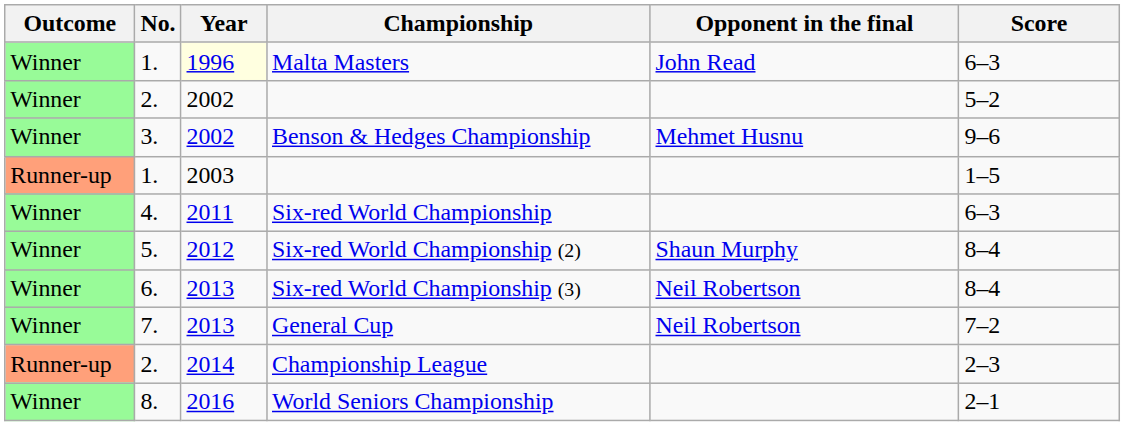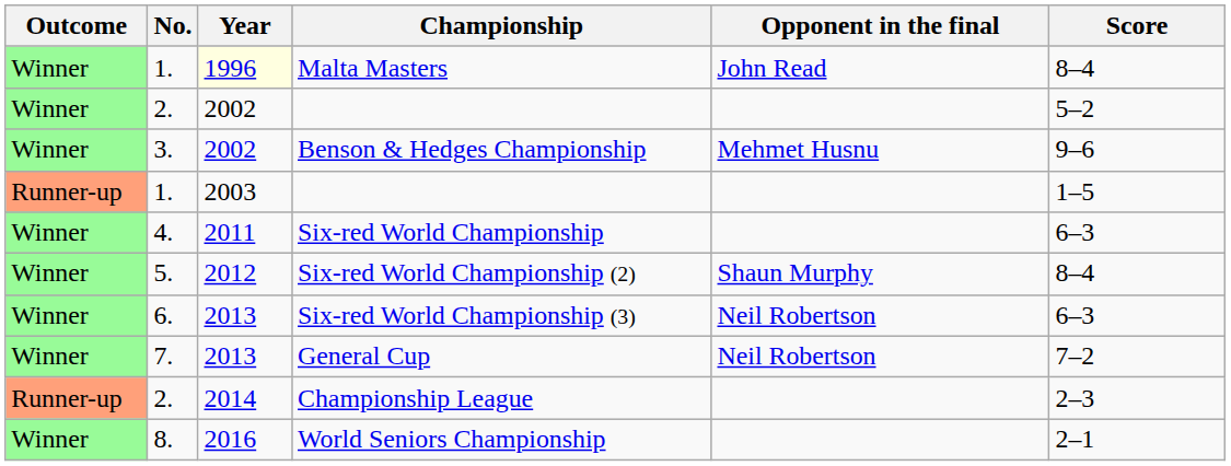 <table class="sortable wikitable">
 <tr>
 <th width="80">Outcome</th>
 <th width="20">No.</th>
 <th width="50">Year</th>
 <th width="250">Championship</th>
 <th width="200">Opponent in the final</th>
 <th width="100">Score</th>
 </tr>
 <tr>
 <td style="background:#98FB98">Winner</td>
 <td>1.</td>
 <td style="background: lightyellow;"><a href='#'>1996</a></td>
 <td><a href='#'>Malta Masters</a></td>
 <td> <a href='#'>John Read</a></td>
-<td>6–3</td>
+<td align="centr">8–4</td>
 </tr>
 <tr>
 <td style="background:#98FB98">Winner</td>
 <td>2.</td>
 <td>2002</td>
 <td></td>
 <td> </td>
 <td>5–2</td>
 </tr>
 <tr>
 <td style="background:#98FB98">Winner</td>
 <td>3.</td>
 <td><a href='#'>2002</a></td>
 <td><a href='#'>Benson & Hedges Championship</a></td>
 <td> <a href='#'>Mehmet Husnu</a></td>
 <td>9–6</td>
 </tr>
 <tr>
 <td style="background:#ffa07a;">Runner-up</td>
 <td>1.</td>
 <td>2003</td>
 <td></td>
 <td> </td>
 <td>1–5</td>
 </tr>
 <tr>
 <td style="background:#98FB98">Winner</td>
 <td>4.</td>
 <td><a href='#'>2011</a></td>
 <td><a href='#'>Six-red World Championship</a></td>
 <td> </td>
 <td align="centr">6–3</td>
 </tr>
 <tr>
 <td style="background:#98FB98">Winner</td>
 <td>5.</td>
 <td><a href='#'>2012</a></td>
 <td><a href='#'>Six-red World Championship</a> <small>(2)</small></td>
 <td> <a href='#'>Shaun Murphy</a></td>
 <td align="centr">8–4</td>
 </tr>
 <tr>
 <td style="background:#98FB98">Winner</td>
 <td>6.</td>
 <td><a href='#'>2013</a></td>
 <td><a href='#'>Six-red World Championship</a> <small>(3)</small></td>
 <td> <a href='#'>Neil Robertson</a></td>
-<td align="centr">8–4</td>
+<td>6–3</td>
 </tr>
 <tr>
 <td style="background:#98FB98">Winner</td>
 <td>7.</td>
 <td><a href='#'>2013</a></td>
 <td><a href='#'>General Cup</a></td>
 <td> <a href='#'>Neil Robertson</a></td>
 <td>7–2</td>
 </tr>
 <tr>
 <td style="background:#ffa07a;">Runner-up</td>
 <td>2.</td>
 <td><a href='#'>2014</a></td>
 <td><a href='#'>Championship League</a></td>
 <td> </td>
 <td>2–3</td>
 </tr>
 <tr>
 <td style="background:#98FB98">Winner</td>
 <td>8.</td>
 <td><a href='#'>2016</a></td>
 <td><a href='#'>World Seniors Championship</a></td>
 <td> </td>
 <td>2–1</td>
 </tr>
 </table>
